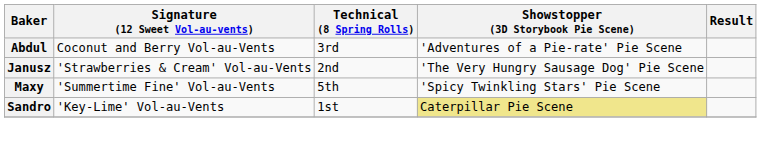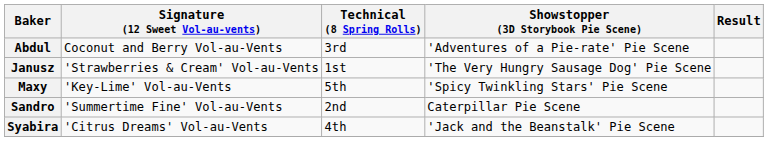 <table class="wikitable sortable col3center sticky-header">
 <tr>
 <th scope="col">Baker</th>
 <th scope="col" class="unsortable">Signature<br> <small>(12 Sweet <a href='#'>Vol-au-vents</a>)</small></th>
 <th scope="col">Technical<br> <small>(8 <a href='#'>Spring Rolls</a>)</small></th>
 <th scope="col" class="unsortable">Showstopper<br> <small> (3D Storybook Pie Scene)</small></th>
 <th scope="col">Result</th>
 </tr>
 <tr>
 <th scope="row">Abdul</th>
 <td>Coconut and Berry Vol-au-Vents</td>
 <td>3rd</td>
 <td>'Adventures of a Pie-rate' Pie Scene</td>
 <td></td>
 </tr>
 <tr>
 <th scope="row">Janusz</th>
 <td>'Strawberries & Cream' Vol-au-Vents</td>
-<td>2nd</td>
+<td>1st</td>
 <td>'The Very Hungry Sausage Dog' Pie Scene</td>
 <td></td>
 </tr>
 <tr>
 <th scope="row"><strong>Maxy</strong></th>
-<td>'Summertime Fine' Vol-au-Vents</td>
+<td>'Key-Lime' Vol-au-Vents</td>
 <td>5th</td>
 <td>'Spicy Twinkling Stars' Pie Scene</td>
 <td></td>
 </tr>
 <tr>
 <th scope="row">Sandro</th>
-<td>'Key-Lime' Vol-au-Vents</td>
-<td>1st</td>
-<td style="background: khaki;">Caterpillar Pie Scene</td>
+<td>'Summertime Fine' Vol-au-Vents</td>
+<td>2nd</td>
+<td>Caterpillar Pie Scene</td>
+<td></td>
+</tr>
+<tr>
+<th scope="row">Syabira</th>
+<td>'Citrus Dreams' Vol-au-Vents</td>
+<td>4th</td>
+<td>'Jack and the Beanstalk' Pie Scene</td>
 <td></td>
 </tr>
 <tr>
 </tr>
 </table>
